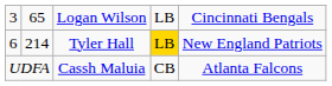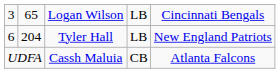 <table class="wikitable" style="text-align:center">
 <tr>
 <td>3</td>
 <td>65</td>
 <td><a href='#'>Logan Wilson</a></td>
 <td>LB</td>
 <td><a href='#'>Cincinnati Bengals</a></td>
 </tr>
 <tr>
 <td>6</td>
-<td>214</td>
+<td>204</td>
 <td><a href='#'>Tyler Hall</a></td>
-<td style="background: gold;">LB</td>
+<td>LB</td>
 <td><a href='#'>New England Patriots</a></td>
 </tr>
 <tr>
 <td colspan="2"><em>UDFA</em></td>
 <td><a href='#'>Cassh Maluia</a></td>
 <td>CB</td>
 <td><a href='#'>Atlanta Falcons</a></td>
 </tr>
 </table>
